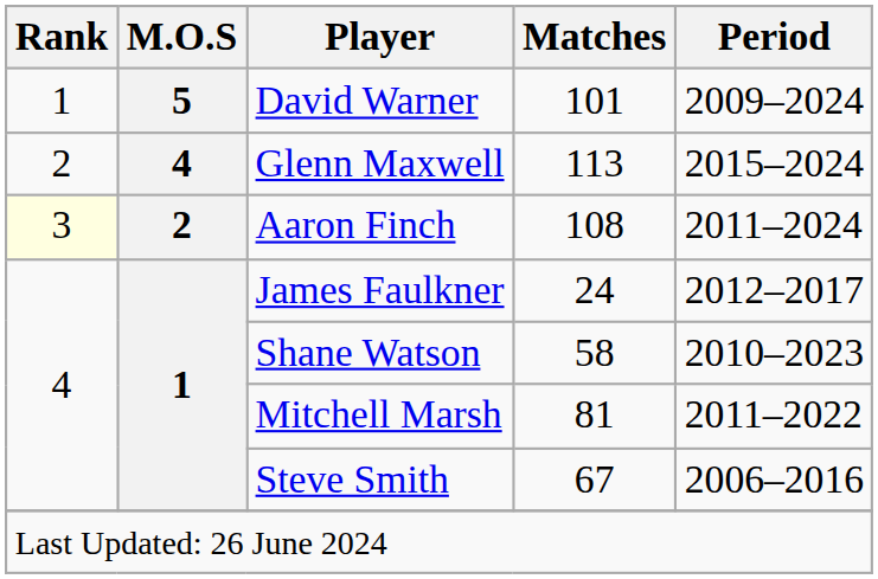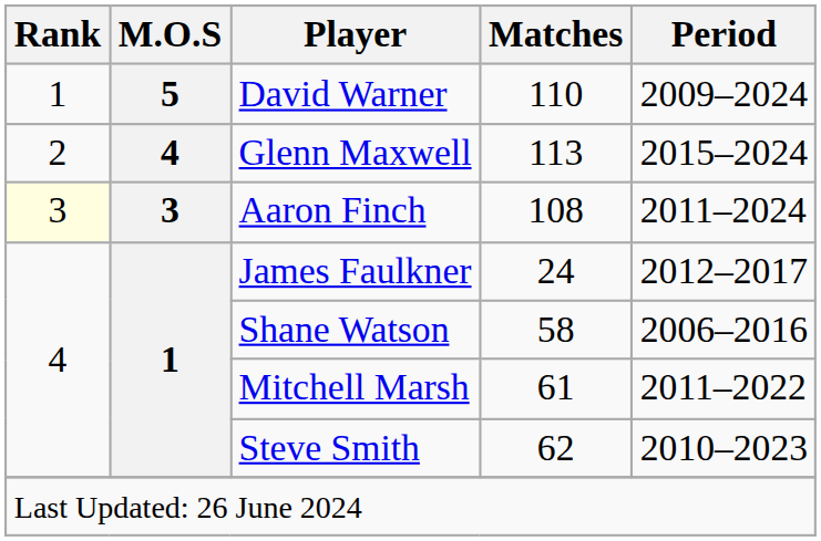 <table class="wikitable plainrowheaders sortable">
 <tr>
 <th scope=col>Rank</th>
 <th scope=col>M.O.S</th>
 <th scope=col>Player</th>
 <th scope=col>Matches</th>
 <th scope=col>Period</th>
 </tr>
 <tr>
 <td align=center>1</td>
 <th scope=row style=text-align:center;>5</th>
 <td><a href='#'>David Warner</a></td>
-<td align=center>101</td>
+<td align=center>110</td>
 <td>2009–2024</td>
 </tr>
 <tr>
 <td align=center>2</td>
 <th scope=row style=text-align:center;>4</th>
 <td><a href='#'>Glenn Maxwell</a></td>
 <td align=center>113</td>
 <td>2015–2024</td>
 </tr>
 <tr>
 <td align=center style="background: lightyellow;">3</td>
-<th scope=row style=text-align:center;>2</th>
+<th scope=row style=text-align:center;>3</th>
 <td><a href='#'>Aaron Finch</a></td>
 <td align=center>108</td>
 <td>2011–2024</td>
 </tr>
 <tr>
 <td align=center rowspan=4>4</td>
 <th scope=row style=text-align:center; rowspan=4>1</th>
 <td><a href='#'>James Faulkner</a></td>
 <td align=center>24</td>
 <td>2012–2017</td>
 </tr>
 <tr>
 <td><a href='#'>Shane Watson</a></td>
 <td align=center>58</td>
-<td>2010–2023</td>
+<td>2006–2016</td>
 </tr>
 <tr>
 <td><a href='#'>Mitchell Marsh</a></td>
-<td align=center>81</td>
+<td align=center>61</td>
 <td>2011–2022</td>
 </tr>
 <tr>
 <td><a href='#'>Steve Smith</a></td>
-<td align=center>67</td>
-<td>2006–2016</td>
+<td align=center>62</td>
+<td>2010–2023</td>
 </tr>
 <tr>
 </tr>
 <tr class=sortbottom>
 <td colspan=7><small>Last Updated: 26 June 2024</small></td>
 </tr>
 </table>
